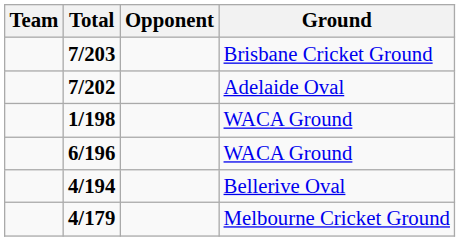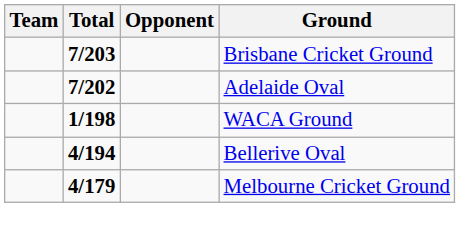 <table class="wikitable">
 <tr>
 <th>Team</th>
 <th>Total</th>
 <th>Opponent</th>
 <th>Ground</th>
 </tr>
 <tr>
 <td></td>
 <td><strong>7/203</strong></td>
 <td></td>
 <td><a href='#'>Brisbane Cricket Ground</a></td>
 </tr>
 <tr>
 <td></td>
 <td><strong>7/202</strong></td>
 <td></td>
 <td><a href='#'>Adelaide Oval</a></td>
 </tr>
 <tr>
 <td></td>
 <td><strong>1/198</strong></td>
 <td></td>
 <td><a href='#'>WACA Ground</a></td>
 </tr>
 <tr>
 <td></td>
-<td><strong>6/196</strong></td>
-<td></td>
-<td><a href='#'>WACA Ground</a></td>
-</tr>
-<tr>
-<td></td>
 <td><strong>4/194</strong></td>
 <td></td>
 <td><a href='#'>Bellerive Oval</a></td>
 </tr>
 <tr>
 <td></td>
 <td><strong>4/179</strong></td>
 <td></td>
 <td><a href='#'>Melbourne Cricket Ground</a></td>
 </tr>
 </table>
